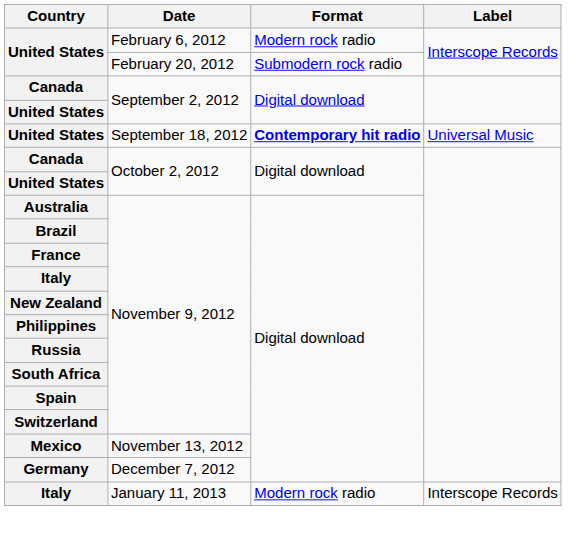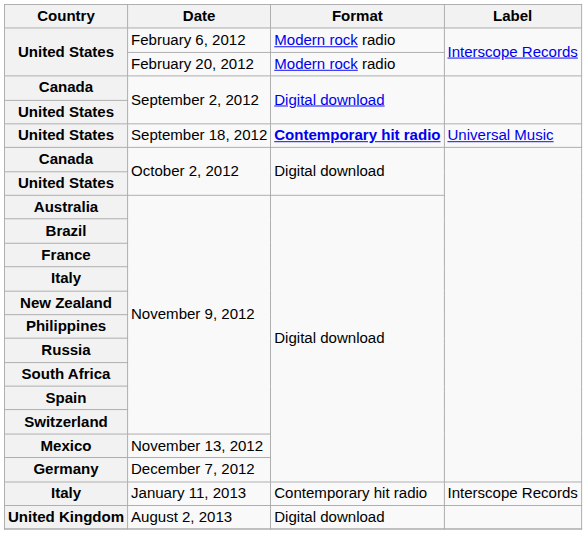 <table class="wikitable plainrowheaders">
 <tr>
 <th scope="col">Country</th>
 <th scope="col">Date</th>
 <th scope="col">Format</th>
 <th scope="col">Label</th>
 </tr>
 <tr>
 <th scope="row" rowspan="2">United States</th>
 <td>February 6, 2012</td>
 <td><a href='#'>Modern rock</a> radio</td>
 <td rowspan="2"><a href='#'>Interscope Records</a></td>
 </tr>
 <tr>
 <td>February 20, 2012</td>
-<td><a href='#'>Submodern rock</a> radio</td>
+<td><a href='#'>Modern rock</a> radio</td>
 </tr>
 <tr>
 <th scope="row">Canada</th>
 <td rowspan="2">September 2, 2012</td>
 <td rowspan="2"><a href='#'>Digital download</a> </td>
 <td rowspan="2"></td>
 </tr>
 <tr>
 <th scope="row">United States</th>
 </tr>
 <tr>
 <th scope="row">United States</th>
 <td>September 18, 2012</td>
 <td><strong><a href='#'>Contemporary hit radio</a></strong></td>
 <td><a href='#'>Universal Music</a></td>
 </tr>
 <tr>
 <th scope="row">Canada</th>
 <td rowspan="2">October 2, 2012</td>
 <td rowspan="2">Digital download </td>
 <td rowspan="14"></td>
 </tr>
 <tr>
 <th scope="row">United States</th>
 </tr>
 <tr>
 <th scope="row">Australia</th>
 <td rowspan="10">November 9, 2012</td>
 <td rowspan="12">Digital download</td>
 </tr>
 <tr>
 <th scope="row">Brazil</th>
 </tr>
 <tr>
 <th scope="row">France</th>
 </tr>
 <tr>
 <th scope="row">Italy</th>
 </tr>
 <tr>
 <th scope="row">New Zealand</th>
 </tr>
 <tr>
 <th scope="row">Philippines</th>
 </tr>
 <tr>
 <th scope="row">Russia</th>
 </tr>
 <tr>
 <th scope="row">South Africa</th>
 </tr>
 <tr>
 <th scope="row">Spain</th>
 </tr>
 <tr>
 <th scope="row">Switzerland</th>
 </tr>
 <tr>
 <th scope="row">Mexico</th>
 <td>November 13, 2012</td>
 </tr>
 <tr>
 <th scope="row">Germany</th>
 <td>December 7, 2012</td>
 </tr>
 <tr>
 <th scope="row">Italy</th>
 <td>January 11, 2013</td>
-<td><a href='#'>Modern rock</a> radio</td>
+<td>Contemporary hit radio</td>
 <td>Interscope Records</td>
+</tr>
+<tr>
+<th scope="row">United Kingdom</th>
+<td>August 2, 2013</td>
+<td>Digital download</td>
+<td></td>
 </tr>
 <tr>
 </tr>
 </table>
